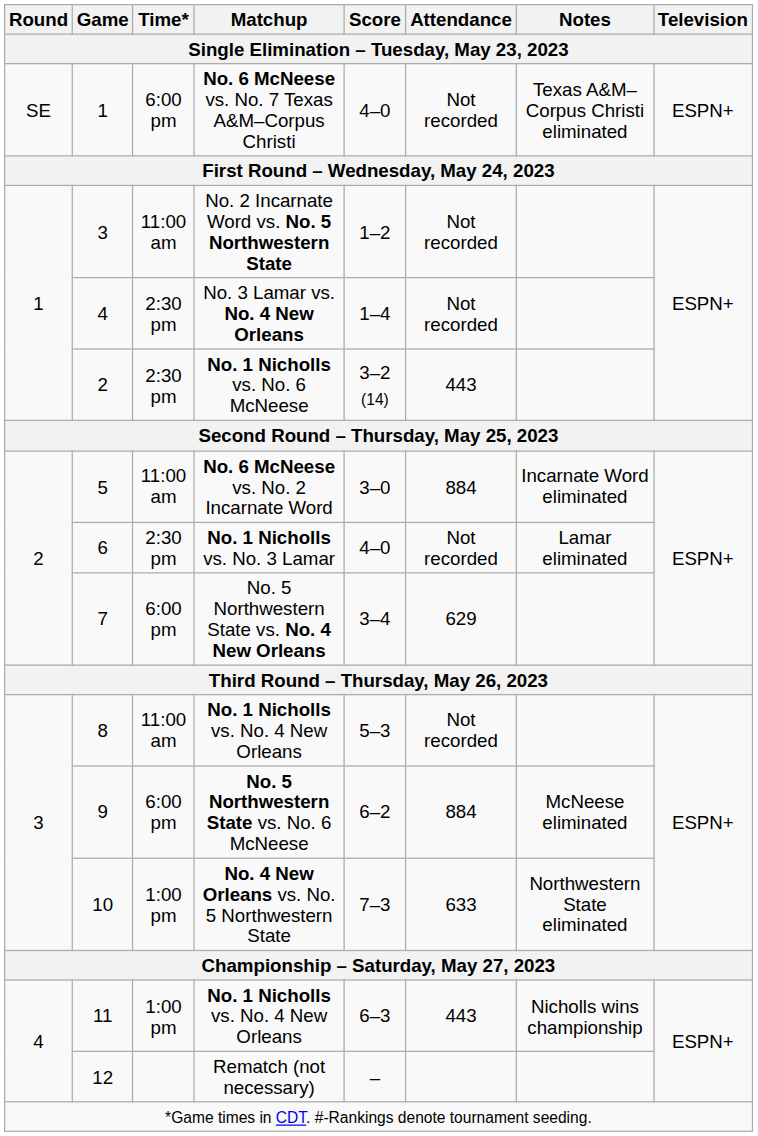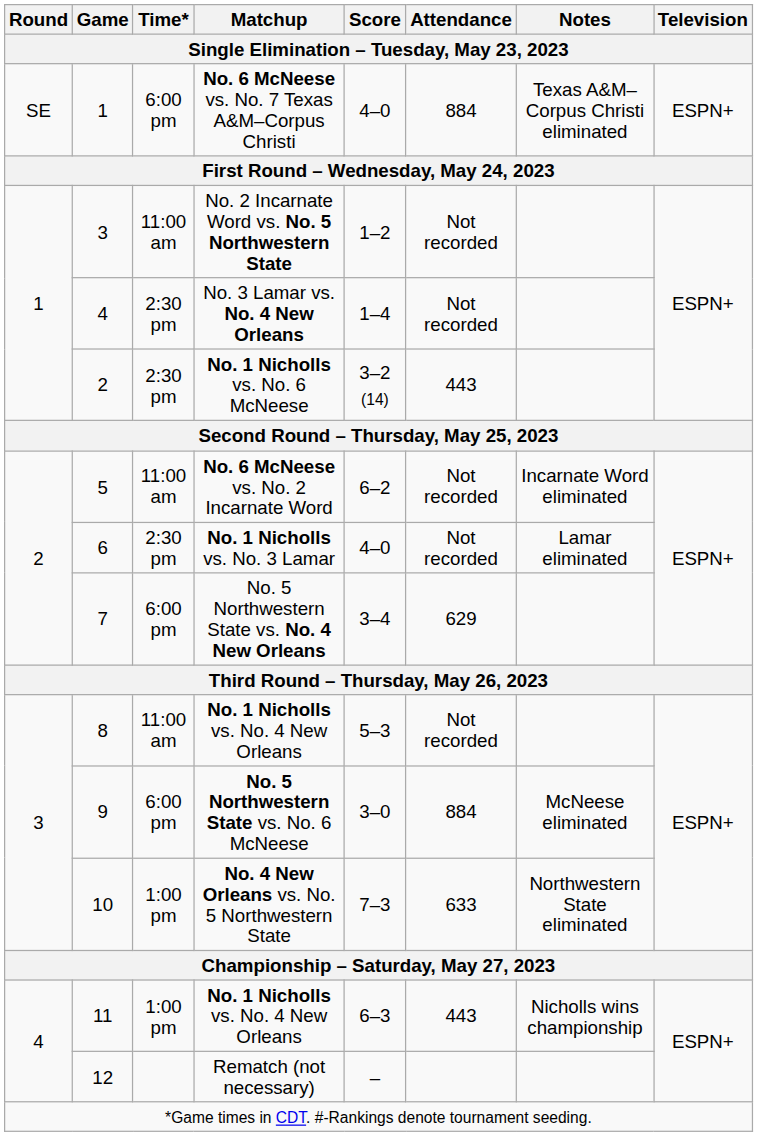 <table class="wikitable" style="font-size: 95%;text-align:center">
 <tr align="center">
 <th>Round</th>
 <th>Game</th>
 <th>Time*</th>
 <th>Matchup</th>
 <th>Score</th>
 <th>Attendance</th>
 <th>Notes</th>
 <th>Television</th>
 </tr>
 <tr>
 <th colspan="8">Single Elimination – Tuesday, May 23, 2023</th>
 </tr>
 <tr>
 <td rowspan="1">SE</td>
 <td>1</td>
 <td>6:00 pm</td>
 <td><strong>No. 6 McNeese</strong> vs. No. 7 Texas A&M–Corpus Christi</td>
 <td>4–0</td>
-<td>Not recorded</td>
+<td>884</td>
 <td>Texas A&M–Corpus Christi eliminated</td>
 <td rowspan="1">ESPN+</td>
 </tr>
 <tr>
 <th colspan="8">First Round – Wednesday, May 24, 2023</th>
 </tr>
 <tr>
 <td rowspan="3">1</td>
 <td>3</td>
 <td>11:00 am</td>
 <td>No. 2 Incarnate Word vs. <strong>No. 5 Northwestern State</strong></td>
 <td>1–2</td>
 <td>Not recorded</td>
 <td></td>
 <td rowspan="3">ESPN+</td>
 </tr>
 <tr>
 <td>4</td>
 <td>2:30 pm</td>
 <td>No. 3 Lamar vs. <strong>No. 4 New Orleans</strong></td>
 <td>1–4</td>
 <td>Not recorded</td>
 <td></td>
 </tr>
 <tr>
 <td>2</td>
 <td>2:30 pm</td>
 <td><strong>No. 1 Nicholls</strong> vs. No. 6 McNeese</td>
 <td>3–2 <sub>(14)</sub></td>
 <td>443</td>
 <td></td>
 </tr>
 <tr>
 <th colspan="8">Second Round – Thursday, May 25, 2023</th>
 </tr>
 <tr>
 <td rowspan="3">2</td>
 <td>5</td>
 <td>11:00 am</td>
 <td><strong>No. 6 McNeese</strong> vs. No. 2 Incarnate Word</td>
-<td>3–0</td>
-<td>884</td>
+<td>6–2</td>
+<td>Not recorded</td>
 <td>Incarnate Word eliminated</td>
 <td rowspan="3">ESPN+</td>
 </tr>
 <tr>
 <td>6</td>
 <td>2:30 pm</td>
 <td><strong>No. 1 Nicholls</strong> vs. No. 3 Lamar</td>
 <td>4–0</td>
 <td>Not recorded</td>
 <td>Lamar eliminated</td>
 </tr>
 <tr>
 <td>7</td>
 <td>6:00 pm</td>
 <td>No. 5 Northwestern State vs. <strong>No. 4 New Orleans</strong></td>
 <td>3–4</td>
 <td>629</td>
 <td></td>
 </tr>
 <tr>
 <th colspan="8">Third Round – Thursday, May 26, 2023</th>
 </tr>
 <tr>
 <td rowspan="3">3</td>
 <td>8</td>
 <td>11:00 am</td>
 <td><strong>No. 1 Nicholls</strong> vs. No. 4 New Orleans</td>
 <td>5–3</td>
 <td>Not recorded</td>
 <td></td>
 <td rowspan="3">ESPN+</td>
 </tr>
 <tr>
 <td>9</td>
 <td>6:00 pm</td>
 <td><strong>No. 5 Northwestern State</strong> vs. No. 6 McNeese</td>
-<td>6–2</td>
+<td>3–0</td>
 <td>884</td>
 <td>McNeese eliminated</td>
 </tr>
 <tr>
 <td>10</td>
 <td>1:00 pm</td>
 <td><strong>No. 4 New Orleans</strong> vs. No. 5 Northwestern State</td>
 <td>7–3</td>
 <td>633</td>
 <td>Northwestern State eliminated</td>
 </tr>
 <tr>
 <th colspan="8">Championship – Saturday, May 27, 2023</th>
 </tr>
 <tr>
 <td rowspan="2">4</td>
 <td>11</td>
 <td>1:00 pm</td>
 <td><strong>No. 1 Nicholls</strong> vs. No. 4 New Orleans</td>
 <td>6–3</td>
 <td>443</td>
 <td>Nicholls wins championship</td>
 <td rowspan="2">ESPN+</td>
 </tr>
 <tr>
 <td>12</td>
 <td></td>
 <td>Rematch (not necessary)</td>
 <td>–</td>
 <td></td>
 <td></td>
 </tr>
 <tr>
 <td colspan="8"><small>*Game times in <a href='#'>CDT</a>. #-Rankings denote tournament seeding.</small></td>
 </tr>
 </table>
